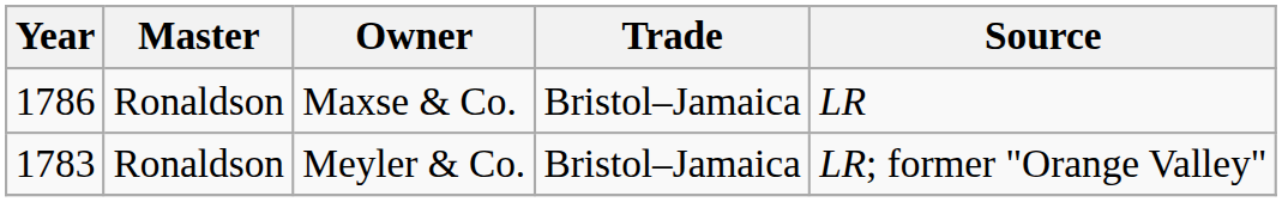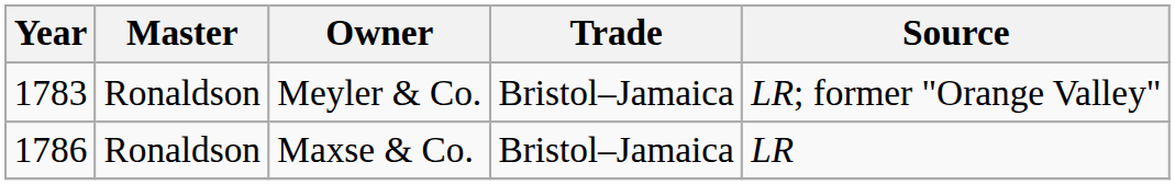 <table class=" wikitable">
 <tr>
 <th>Year</th>
 <th>Master</th>
 <th>Owner</th>
 <th>Trade</th>
 <th>Source</th>
 </tr>
 <tr>
+<td>1783</td>
+<td>Ronaldson</td>
+<td>Meyler & Co.</td>
+<td>Bristol–Jamaica</td>
+<td><em>LR</em>; former "Orange Valley"</td>
+</tr>
+<tr>
 <td>1786</td>
 <td>Ronaldson</td>
 <td>Maxse & Co.</td>
 <td>Bristol–Jamaica</td>
 <td><em>LR</em></td>
 </tr>
 <tr>
-<td>1783</td>
-<td>Ronaldson</td>
-<td>Meyler & Co.</td>
-<td>Bristol–Jamaica</td>
-<td><em>LR</em>; former "Orange Valley"</td>
-</tr>
-<tr>
 </tr>
 </table>
